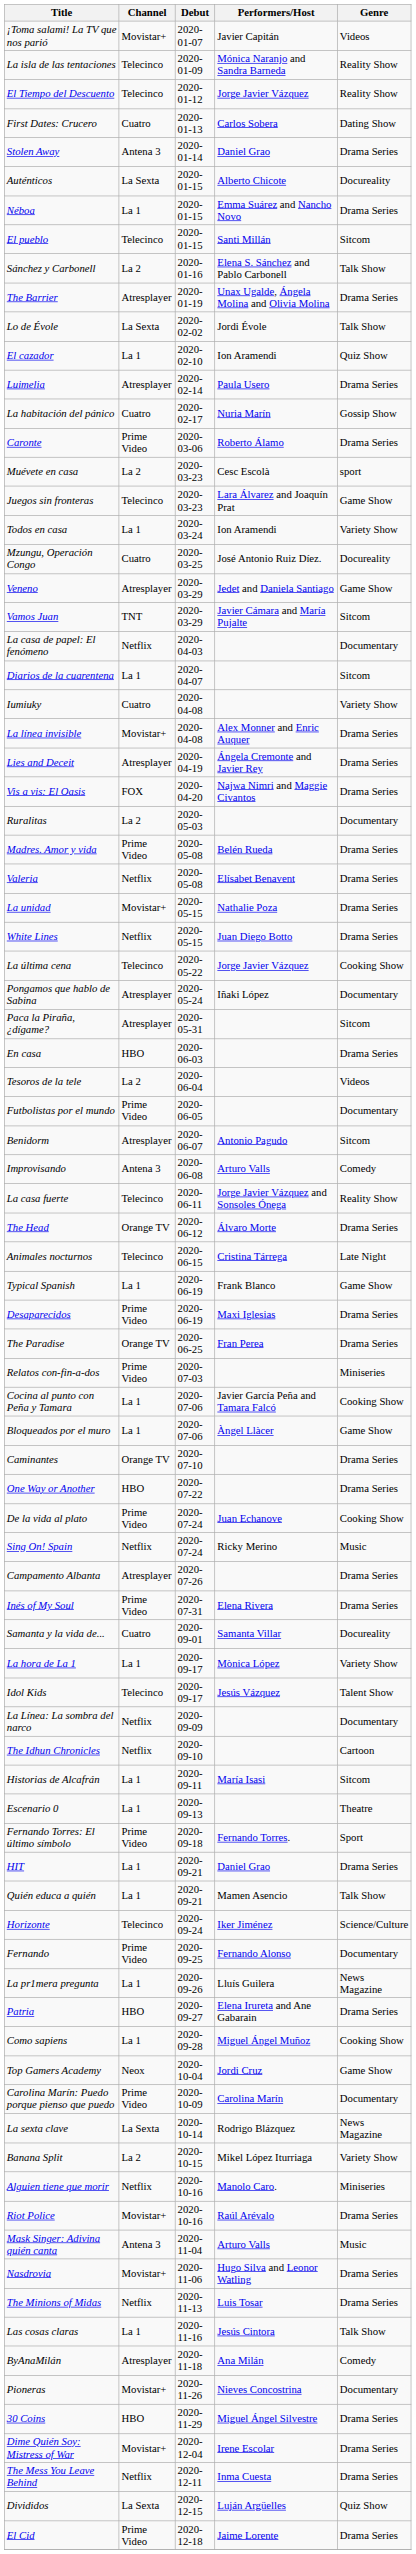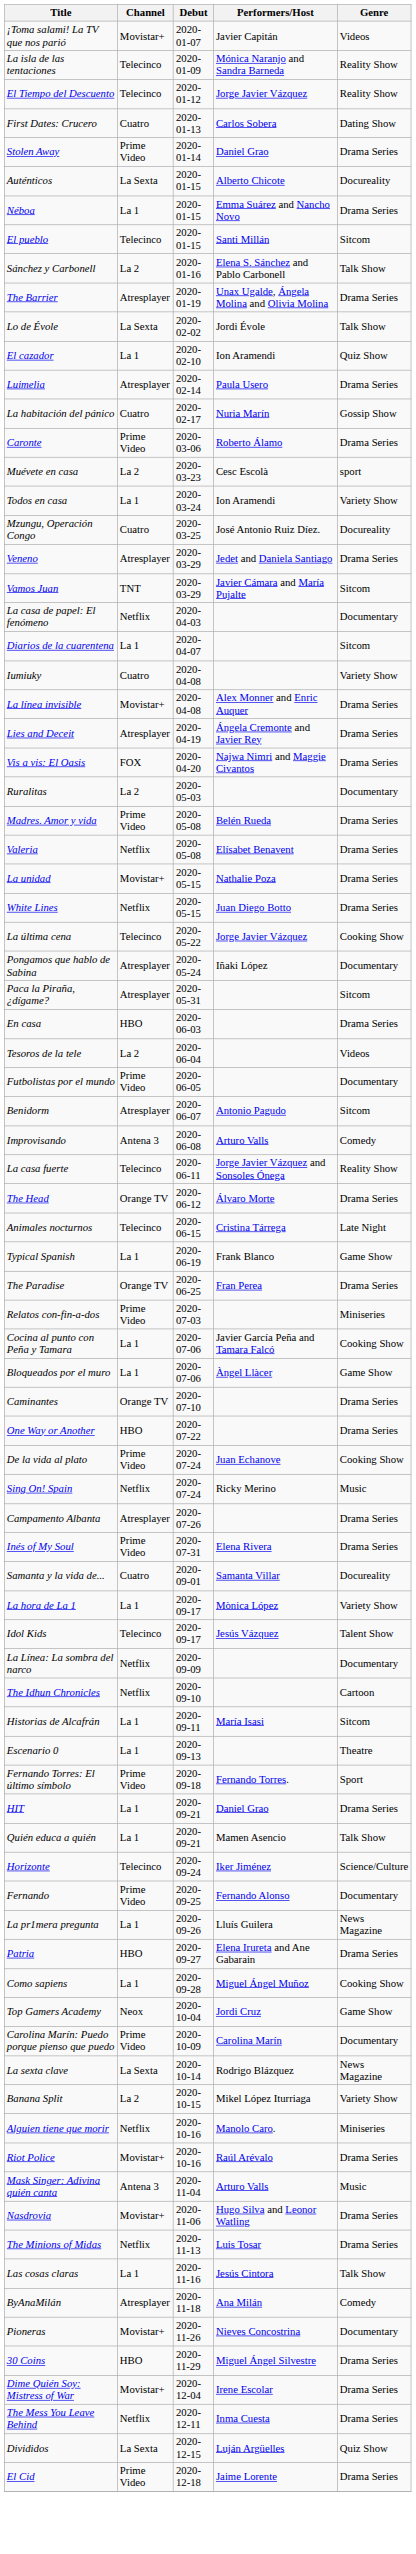 <table class="wikitable sortable">
 <tr>
 <th>Title</th>
 <th>Channel</th>
 <th>Debut</th>
 <th>Performers/Host</th>
 <th>Genre</th>
 </tr>
 <tr>
 <td><em>¡Toma salami! La TV que nos parió</em></td>
 <td>Movistar+</td>
 <td>2020-01-07</td>
 <td>Javier Capitán</td>
 <td>Videos</td>
 </tr>
 <tr>
 <td><em>La isla de las tentaciones</em></td>
 <td>Telecinco</td>
 <td>2020-01-09</td>
 <td><a href='#'>Mónica Naranjo</a> and <a href='#'>Sandra Barneda</a></td>
 <td>Reality Show</td>
 </tr>
 <tr>
 <td><em><a href='#'>El Tiempo del Descuento</a></em></td>
 <td>Telecinco</td>
 <td>2020-01-12</td>
 <td><a href='#'>Jorge Javier Vázquez</a></td>
 <td>Reality Show</td>
 </tr>
 <tr>
 <td><em>First Dates: Crucero</em></td>
 <td>Cuatro</td>
 <td>2020-01-13</td>
 <td><a href='#'>Carlos Sobera</a></td>
 <td>Dating Show</td>
 </tr>
 <tr>
 <td><em><a href='#'>Stolen Away</a></em></td>
-<td>Antena 3</td>
+<td>Prime Video</td>
 <td>2020-01-14</td>
 <td><a href='#'>Daniel Grao</a></td>
 <td>Drama Series</td>
 </tr>
 <tr>
 <td><em>Auténticos</em></td>
 <td>La Sexta</td>
 <td>2020-01-15</td>
 <td><a href='#'>Alberto Chicote</a></td>
 <td>Docureality</td>
 </tr>
 <tr>
 <td><em><a href='#'>Néboa</a></em></td>
 <td>La 1</td>
 <td>2020-01-15</td>
 <td><a href='#'>Emma Suárez</a> and <a href='#'>Nancho Novo</a></td>
 <td>Drama Series</td>
 </tr>
 <tr>
 <td><em><a href='#'>El pueblo</a></em></td>
 <td>Telecinco</td>
 <td>2020-01-15</td>
 <td><a href='#'>Santi Millán</a></td>
 <td>Sitcom</td>
 </tr>
 <tr>
 <td><em> Sánchez y Carbonell</em></td>
 <td>La 2</td>
 <td>2020-01-16</td>
 <td><a href='#'>Elena S. Sánchez</a> and Pablo Carbonell</td>
 <td>Talk Show</td>
 </tr>
 <tr>
 <td><em><a href='#'>The Barrier</a></em></td>
 <td>Atresplayer</td>
 <td>2020-01-19</td>
 <td><a href='#'>Unax Ugalde</a>,  <a href='#'>Ángela Molina</a> and  <a href='#'>Olivia Molina</a></td>
 <td>Drama Series</td>
 </tr>
 <tr>
 <td><em>Lo de Évole</em></td>
 <td>La Sexta</td>
 <td>2020-02-02</td>
 <td>Jordi Évole</td>
 <td>Talk Show</td>
 </tr>
 <tr>
 <td><em> <a href='#'>El cazador</a></em></td>
 <td>La 1</td>
 <td>2020-02-10</td>
 <td>Ion Aramendi</td>
 <td>Quiz Show</td>
 </tr>
 <tr>
 <td><em><a href='#'>Luimelia</a></em></td>
 <td>Atresplayer</td>
 <td>2020-02-14</td>
 <td><a href='#'>Paula Usero</a></td>
 <td>Drama Series</td>
 </tr>
 <tr>
 <td><em>La habitación del pánico</em></td>
 <td>Cuatro</td>
 <td>2020-02-17</td>
 <td><a href='#'>Nuria Marín</a></td>
 <td>Gossip Show</td>
 </tr>
 <tr>
 <td><em><a href='#'>Caronte</a></em></td>
 <td>Prime Video</td>
 <td>2020-03-06</td>
 <td><a href='#'>Roberto Álamo</a></td>
 <td>Drama Series</td>
 </tr>
 <tr>
 <td><em>Muévete en casa</em></td>
 <td>La 2</td>
 <td>2020-03-23</td>
 <td>Cesc Escolà</td>
 <td>sport</td>
 </tr>
 <tr>
-<td><em>Juegos sin fronteras</em></td>
-<td>Telecinco</td>
-<td>2020-03-23</td>
-<td><a href='#'>Lara Álvarez</a> and Joaquín Prat</td>
-<td>Game Show</td>
-</tr>
-<tr>
 <td><em>  Todos en casa</em></td>
 <td>La 1</td>
 <td>2020-03-24</td>
 <td>Ion Aramendi</td>
 <td>Variety Show</td>
 </tr>
 <tr>
 <td><em> Mzungu, Operación Congo</em></td>
 <td>Cuatro</td>
 <td>2020-03-25</td>
 <td>José Antonio Ruiz Díez.</td>
 <td>Docureality</td>
 </tr>
 <tr>
 <td><em> <a href='#'>Veneno</a></em></td>
 <td>Atresplayer</td>
 <td>2020-03-29</td>
 <td><a href='#'>Jedet</a> and  <a href='#'>Daniela Santiago</a></td>
-<td>Game Show</td>
+<td>Drama Series</td>
 </tr>
 <tr>
 <td><em> <a href='#'>Vamos Juan</a></em></td>
 <td>TNT</td>
 <td>2020-03-29</td>
 <td><a href='#'>Javier Cámara</a> and  <a href='#'>María Pujalte</a></td>
 <td>Sitcom</td>
 </tr>
 <tr>
 <td><em>La casa de papel: El fenómeno</em></td>
 <td>Netflix</td>
 <td>2020-04-03</td>
 <td></td>
 <td>Documentary</td>
 </tr>
 <tr>
 <td><em><a href='#'>Diarios de la cuarentena</a></em></td>
 <td>La 1</td>
 <td>2020-04-07</td>
 <td></td>
 <td>Sitcom</td>
 </tr>
 <tr>
 <td><em>Iumiuky</em></td>
 <td>Cuatro</td>
 <td>2020-04-08</td>
 <td></td>
 <td>Variety Show</td>
 </tr>
 <tr>
 <td><em><a href='#'>La línea invisible</a></em></td>
 <td>Movistar+</td>
 <td>2020-04-08</td>
 <td><a href='#'>Alex Monner</a> and  <a href='#'>Enric Auquer</a></td>
 <td>Drama Series</td>
 </tr>
 <tr>
 <td><em><a href='#'>Lies and Deceit</a></em></td>
 <td>Atresplayer</td>
 <td>2020-04-19</td>
 <td><a href='#'>Ángela Cremonte</a> and  <a href='#'>Javier Rey</a></td>
 <td>Drama Series</td>
 </tr>
 <tr>
 <td><em><a href='#'>Vis a vis: El Oasis</a></em></td>
 <td>FOX</td>
 <td>2020-04-20</td>
 <td><a href='#'>Najwa Nimri</a> and <a href='#'>Maggie Civantos</a></td>
 <td>Drama Series</td>
 </tr>
 <tr>
 <td><em>Ruralitas</em></td>
 <td>La 2</td>
 <td>2020-05-03</td>
 <td></td>
 <td>Documentary</td>
 </tr>
 <tr>
 <td><em> <a href='#'>Madres. Amor y vida</a></em></td>
 <td>Prime Video</td>
 <td>2020-05-08</td>
 <td><a href='#'>Belén Rueda</a></td>
 <td>Drama Series</td>
 </tr>
 <tr>
 <td><em><a href='#'>Valeria</a></em></td>
 <td>Netflix</td>
 <td>2020-05-08</td>
 <td><a href='#'>Elísabet Benavent</a></td>
 <td>Drama Series</td>
 </tr>
 <tr>
 <td><em> <a href='#'>La unidad</a></em></td>
 <td>Movistar+</td>
 <td>2020-05-15</td>
 <td><a href='#'>Nathalie Poza</a></td>
 <td>Drama Series</td>
 </tr>
 <tr>
 <td><em> <a href='#'>White Lines</a></em></td>
 <td>Netflix</td>
 <td>2020-05-15</td>
 <td><a href='#'>Juan Diego Botto</a></td>
 <td>Drama Series</td>
 </tr>
 <tr>
 <td><em>La última cena</em></td>
 <td>Telecinco</td>
 <td>2020-05-22</td>
 <td><a href='#'>Jorge Javier Vázquez</a></td>
 <td>Cooking Show</td>
 </tr>
 <tr>
 <td><em> Pongamos que hablo de Sabina</em></td>
 <td>Atresplayer</td>
 <td>2020-05-24</td>
 <td>Iñaki López</td>
 <td>Documentary</td>
 </tr>
 <tr>
 <td><em>Paca la Piraña, ¿dígame?</em></td>
 <td>Atresplayer</td>
 <td>2020-05-31</td>
 <td></td>
 <td>Sitcom</td>
 </tr>
 <tr>
 <td><em>En casa</em></td>
 <td>HBO</td>
 <td>2020-06-03</td>
 <td></td>
 <td>Drama Series</td>
 </tr>
 <tr>
 <td><em>Tesoros de la tele</em></td>
 <td>La 2</td>
 <td>2020-06-04</td>
 <td></td>
 <td>Videos</td>
 </tr>
 <tr>
 <td><em>Futbolistas por el mundo</em></td>
 <td>Prime Video</td>
 <td>2020-06-05</td>
 <td></td>
 <td>Documentary</td>
 </tr>
 <tr>
 <td><em> Benidorm</em></td>
 <td>Atresplayer</td>
 <td>2020-06-07</td>
 <td><a href='#'>Antonio Pagudo</a></td>
 <td>Sitcom</td>
 </tr>
 <tr>
 <td><em> Improvisando</em></td>
 <td>Antena 3</td>
 <td>2020-06-08</td>
 <td><a href='#'>Arturo Valls</a></td>
 <td>Comedy</td>
 </tr>
 <tr>
 <td><em>La casa fuerte</em></td>
 <td>Telecinco</td>
 <td>2020-06-11</td>
 <td><a href='#'>Jorge Javier Vázquez</a> and  <a href='#'>Sonsoles Ónega</a></td>
 <td>Reality Show</td>
 </tr>
 <tr>
 <td><em><a href='#'>The Head</a></em></td>
 <td>Orange TV</td>
 <td>2020-06-12</td>
 <td><a href='#'>Álvaro Morte</a></td>
 <td>Drama Series</td>
 </tr>
 <tr>
 <td><em> Animales nocturnos</em></td>
 <td>Telecinco</td>
 <td>2020-06-15</td>
 <td><a href='#'>Cristina Tárrega</a></td>
 <td>Late Night</td>
 </tr>
 <tr>
 <td><em>Typical Spanish</em></td>
 <td>La 1</td>
 <td>2020-06-19</td>
 <td>Frank Blanco</td>
 <td>Game Show</td>
-</tr>
-<tr>
-<td><em> <a href='#'>Desaparecidos</a></em></td>
-<td>Prime Video</td>
-<td>2020-06-19</td>
-<td><a href='#'>Maxi Iglesias</a></td>
-<td>Drama Series</td>
 </tr>
 <tr>
 <td><em>The Paradise</em></td>
 <td>Orange TV</td>
 <td>2020-06-25</td>
 <td><a href='#'>Fran Perea</a></td>
 <td>Drama Series</td>
 </tr>
 <tr>
 <td><em>Relatos con-fin-a-dos</em></td>
 <td>Prime Video</td>
 <td>2020-07-03</td>
 <td></td>
 <td>Miniseries</td>
 </tr>
 <tr>
 <td><em>Cocina al punto con Peña y Tamara</em></td>
 <td>La 1</td>
 <td>2020-07-06</td>
 <td>Javier García Peña and <a href='#'>Tamara Falcó</a></td>
 <td>Cooking Show</td>
 </tr>
 <tr>
 <td><em>Bloqueados por el muro</em></td>
 <td>La 1</td>
 <td>2020-07-06</td>
 <td><a href='#'>Àngel Llàcer</a></td>
 <td>Game Show</td>
 </tr>
 <tr>
 <td><em>Caminantes</em></td>
 <td>Orange TV</td>
 <td>2020-07-10</td>
 <td></td>
 <td>Drama Series</td>
 </tr>
 <tr>
 <td><em> <a href='#'>One Way or Another</a></em></td>
 <td>HBO</td>
 <td>2020-07-22</td>
 <td></td>
 <td>Drama Series</td>
 </tr>
 <tr>
 <td><em>De la vida al plato</em></td>
 <td>Prime Video</td>
 <td>2020-07-24</td>
 <td><a href='#'>Juan Echanove</a></td>
 <td>Cooking Show</td>
 </tr>
 <tr>
 <td><em><a href='#'>Sing On! Spain</a></em></td>
 <td>Netflix</td>
 <td>2020-07-24</td>
 <td>Ricky Merino</td>
 <td>Music</td>
 </tr>
 <tr>
 <td><em>Campamento Albanta</em></td>
 <td>Atresplayer</td>
 <td>2020-07-26</td>
 <td></td>
 <td>Drama Series</td>
 </tr>
 <tr>
 <td><em><a href='#'>Inés of My Soul</a></em></td>
 <td>Prime Video</td>
 <td>2020-07-31</td>
 <td><a href='#'>Elena Rivera</a></td>
 <td>Drama Series</td>
 </tr>
 <tr>
 <td><em> Samanta y la vida de...</em></td>
 <td>Cuatro</td>
 <td>2020-09-01</td>
 <td><a href='#'>Samanta Villar</a></td>
 <td>Docureality</td>
 </tr>
 <tr>
 <td><em><a href='#'>La hora de La 1</a></em></td>
 <td>La 1</td>
 <td>2020-09-17</td>
 <td><a href='#'>Mònica López</a></td>
 <td>Variety Show</td>
 </tr>
 <tr>
 <td><em> Idol Kids</em></td>
 <td>Telecinco</td>
 <td>2020-09-17</td>
 <td><a href='#'>Jesús Vázquez</a></td>
 <td>Talent Show</td>
 </tr>
 <tr>
 <td><em>La Línea: La sombra del narco</em></td>
 <td>Netflix</td>
 <td>2020-09-09</td>
 <td></td>
 <td>Documentary</td>
 </tr>
 <tr>
 <td><em><a href='#'>The Idhun Chronicles</a></em></td>
 <td>Netflix</td>
 <td>2020-09-10</td>
 <td></td>
 <td>Cartoon</td>
 </tr>
 <tr>
 <td><em>Historias de Alcafrán</em></td>
 <td>La 1</td>
 <td>2020-09-11</td>
 <td><a href='#'>María Isasi</a></td>
 <td>Sitcom</td>
 </tr>
 <tr>
 <td><em>Escenario 0</em></td>
 <td>La 1</td>
 <td>2020-09-13</td>
 <td></td>
 <td>Theatre</td>
 </tr>
 <tr>
 <td><em>Fernando Torres: El último símbolo</em></td>
 <td>Prime Video</td>
 <td>2020-09-18</td>
 <td><a href='#'>Fernando Torres</a>.</td>
 <td>Sport</td>
 </tr>
 <tr>
 <td><em> <a href='#'>HIT</a></em></td>
 <td>La 1</td>
 <td>2020-09-21</td>
 <td><a href='#'>Daniel Grao</a></td>
 <td>Drama Series</td>
 </tr>
 <tr>
 <td><em>Quién educa a quién</em></td>
 <td>La 1</td>
 <td>2020-09-21</td>
 <td>Mamen Asencio</td>
 <td>Talk Show</td>
 </tr>
 <tr>
 <td><em><a href='#'>Horizonte</a></em></td>
 <td>Telecinco</td>
 <td>2020-09-24</td>
 <td><a href='#'>Iker Jiménez</a></td>
 <td>Science/Culture</td>
 </tr>
 <tr>
 <td><em>Fernando</em></td>
 <td>Prime Video</td>
 <td>2020-09-25</td>
 <td><a href='#'>Fernando Alonso</a></td>
 <td>Documentary</td>
 </tr>
 <tr>
 <td><em>La pr1mera pregunta</em></td>
 <td>La 1</td>
 <td>2020-09-26</td>
 <td>Lluís Guilera</td>
 <td>News Magazine</td>
 </tr>
 <tr>
 <td><em><a href='#'>Patria</a></em></td>
 <td>HBO</td>
 <td>2020-09-27</td>
 <td><a href='#'>Elena Irureta</a> and Ane Gabarain</td>
 <td>Drama Series</td>
 </tr>
 <tr>
 <td><em> Como sapiens</em></td>
 <td>La 1</td>
 <td>2020-09-28</td>
 <td><a href='#'>Miguel Ángel Muñoz</a></td>
 <td>Cooking Show</td>
 </tr>
 <tr>
 <td><em>Top Gamers Academy</em></td>
 <td>Neox</td>
 <td>2020-10-04</td>
 <td><a href='#'>Jordi Cruz</a></td>
 <td>Game Show</td>
 </tr>
 <tr>
 <td><em>Carolina Marín: Puedo porque pienso que puedo</em></td>
 <td>Prime Video</td>
 <td>2020-10-09</td>
 <td><a href='#'>Carolina Marín</a></td>
 <td>Documentary</td>
 </tr>
 <tr>
 <td><em> La sexta clave</em></td>
 <td>La Sexta</td>
 <td>2020-10-14</td>
 <td>Rodrigo Blázquez</td>
 <td>News Magazine</td>
 </tr>
 <tr>
 <td><em>Banana Split</em></td>
 <td>La 2</td>
 <td>2020-10-15</td>
 <td>Mikel López Iturriaga</td>
 <td>Variety Show</td>
 </tr>
 <tr>
 <td><em><a href='#'>Alguien tiene que morir</a></em></td>
 <td>Netflix</td>
 <td>2020-10-16</td>
 <td><a href='#'>Manolo Caro</a>.</td>
 <td>Miniseries</td>
 </tr>
 <tr>
 <td><em> <a href='#'>Riot Police</a></em></td>
 <td>Movistar+</td>
 <td>2020-10-16</td>
 <td><a href='#'>Raúl Arévalo</a></td>
 <td>Drama Series</td>
 </tr>
 <tr>
 <td><em><a href='#'>Mask Singer: Adivina quién canta</a></em></td>
 <td>Antena 3</td>
 <td>2020-11-04</td>
 <td><a href='#'>Arturo Valls</a></td>
 <td>Music</td>
 </tr>
 <tr>
 <td><em> <a href='#'>Nasdrovia</a></em></td>
 <td>Movistar+</td>
 <td>2020-11-06</td>
 <td><a href='#'>Hugo Silva</a> and <a href='#'>Leonor Watling</a></td>
 <td>Drama Series</td>
 </tr>
 <tr>
 <td><em><a href='#'>The Minions of Midas</a></em></td>
 <td>Netflix</td>
 <td>2020-11-13</td>
 <td><a href='#'>Luis Tosar</a></td>
 <td>Drama Series</td>
 </tr>
 <tr>
 <td><em>Las cosas claras</em></td>
 <td>La 1</td>
 <td>2020-11-16</td>
 <td><a href='#'>Jesús Cintora</a></td>
 <td>Talk Show</td>
 </tr>
 <tr>
 <td><em>ByAnaMilán</em></td>
 <td>Atresplayer</td>
 <td>2020-11-18</td>
 <td><a href='#'>Ana Milán</a></td>
 <td>Comedy</td>
 </tr>
 <tr>
 <td><em>Pioneras</em></td>
 <td>Movistar+</td>
 <td>2020-11-26</td>
 <td><a href='#'>Nieves Concostrina</a></td>
 <td>Documentary</td>
 </tr>
 <tr>
 <td><em><a href='#'>30 Coins</a></em></td>
 <td>HBO</td>
 <td>2020-11-29</td>
 <td><a href='#'>Miguel Ángel Silvestre</a></td>
 <td>Drama Series</td>
 </tr>
 <tr>
 <td><em> <a href='#'>Dime Quién Soy: Mistress of War</a></em></td>
 <td>Movistar+</td>
 <td>2020-12-04</td>
 <td><a href='#'>Irene Escolar</a></td>
 <td>Drama Series</td>
 </tr>
 <tr>
 <td><em> <a href='#'>The Mess You Leave Behind</a></em></td>
 <td>Netflix</td>
 <td>2020-12-11</td>
 <td><a href='#'>Inma Cuesta</a></td>
 <td>Drama Series</td>
 </tr>
 <tr>
 <td><em> Divididos</em></td>
 <td>La Sexta</td>
 <td>2020-12-15</td>
 <td><a href='#'>Luján Argüelles</a></td>
 <td>Quiz Show</td>
 </tr>
 <tr>
 <td><em> <a href='#'>El Cid</a></em></td>
 <td>Prime Video</td>
 <td>2020-12-18</td>
 <td><a href='#'>Jaime Lorente</a></td>
 <td>Drama Series</td>
 </tr>
 <tr>
 </tr>
 </table>
